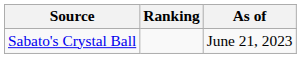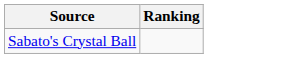 <table class="wikitable" style=text-align:center>
 <tr>
 <th>Source</th>
 <th>Ranking</th>
-<th>As of</th>
 </tr>
 <tr>
 <td align=left><a href='#'>Sabato's Crystal Ball</a></td>
 <td></td>
-<td>June 21, 2023</td>
 </tr>
 </table>
